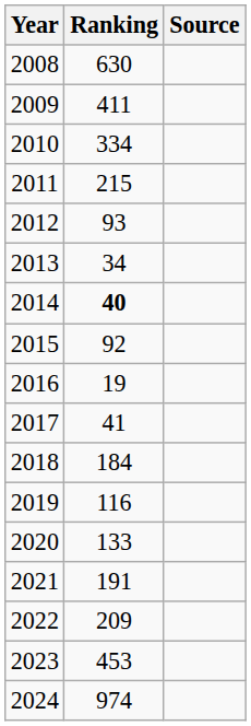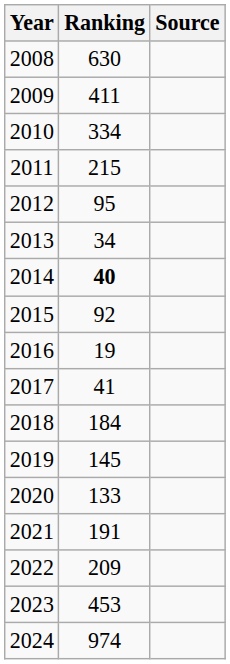 <table class="wikitable" style="text-align:center; font-size: 95%;">
 <tr>
 <th>Year</th>
 <th>Ranking</th>
 <th>Source</th>
 </tr>
 <tr>
 <td>2008</td>
 <td>630</td>
 <td></td>
 </tr>
 <tr>
 <td>2009</td>
 <td>411</td>
 <td></td>
 </tr>
 <tr>
 <td>2010</td>
 <td>334</td>
 <td></td>
 </tr>
 <tr>
 <td>2011</td>
 <td>215</td>
 <td></td>
 </tr>
 <tr>
 <td>2012</td>
-<td>93</td>
+<td>95</td>
 <td></td>
 </tr>
 <tr>
 <td>2013</td>
 <td>34</td>
 <td></td>
 </tr>
 <tr>
 <td>2014</td>
 <td><strong>40</strong></td>
 <td></td>
 </tr>
 <tr>
 <td>2015</td>
 <td>92</td>
 <td></td>
 </tr>
 <tr>
 <td>2016</td>
 <td>19</td>
 <td></td>
 </tr>
 <tr>
 <td>2017</td>
 <td>41</td>
 <td></td>
 </tr>
 <tr>
 <td>2018</td>
 <td>184</td>
 <td></td>
 </tr>
 <tr>
 <td>2019</td>
-<td>116</td>
+<td>145</td>
 <td></td>
 </tr>
 <tr>
 <td>2020</td>
 <td>133</td>
 <td></td>
 </tr>
 <tr>
 <td>2021</td>
 <td>191</td>
 <td></td>
 </tr>
 <tr>
 <td>2022</td>
 <td>209</td>
 <td></td>
 </tr>
 <tr>
 <td>2023</td>
 <td>453</td>
 <td></td>
 </tr>
 <tr>
 <td>2024</td>
 <td>974</td>
 <td></td>
 </tr>
 </table>
